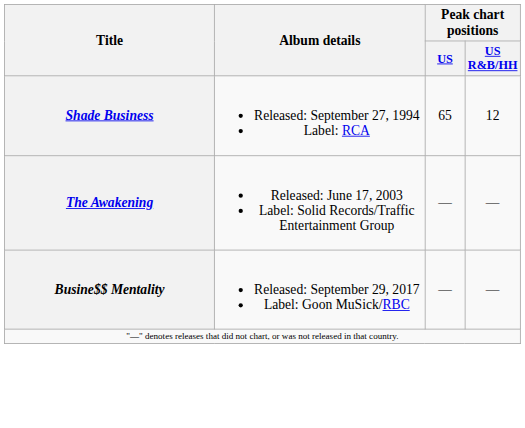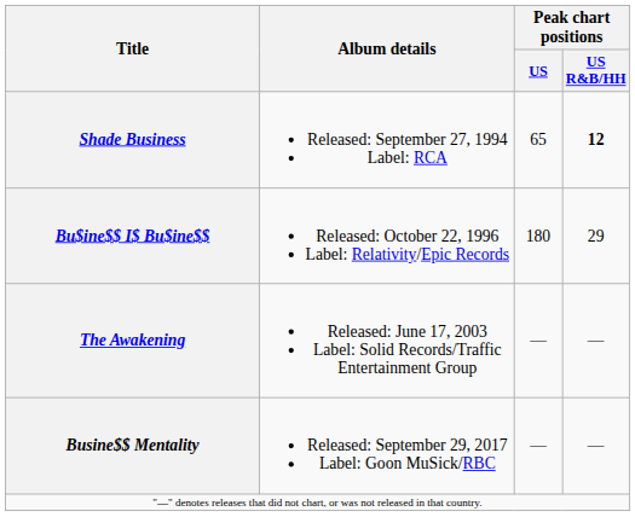 <table class="wikitable plainrowheaders" style="text-align:center;">
 <tr>
 <th rowspan="2" scope="col" style="width:15em;">Title</th>
 <th rowspan="2" scope="col" style="width:15em;">Album details</th>
 <th colspan="2" scope="col">Peak chart positions</th>
 </tr>
 <tr>
 <th scope="col" style="width:2.8em;font-size:90%;"><a href='#'>US</a></th>
 <th scope="col" style="width:2.8em;font-size:90%;"><a href='#'>US R&B/HH</a></th>
 </tr>
 <tr>
 <th scope="row"><em><a href='#'>Shade Business</a></em></th>
 <td><br><ul><li>Released: September 27, 1994</li><li>Label: <a href='#'>RCA</a></li></ul></td>
 <td>65</td>
-<td>12</td>
+<td><strong>12</strong></td>
+</tr>
+<tr>
+<th scope="row"><em><a href='#'>Bu$ine$$ I$ Bu$ine$$</a></em></th>
+<td><br><ul><li>Released: October 22, 1996</li><li>Label: <a href='#'>Relativity</a>/<a href='#'>Epic Records</a></li></ul></td>
+<td>180</td>
+<td>29</td>
 </tr>
 <tr>
 <th scope="row"><em><a href='#'>The Awakening</a></em></th>
 <td><br><ul><li>Released: June 17, 2003</li><li>Label: Solid Records/Traffic Entertainment Group</li></ul></td>
 <td>—</td>
 <td>—</td>
 </tr>
 <tr>
 <th scope="row"><em>Busine$$ Mentality</em></th>
 <td><br><ul><li>Released: September 29, 2017</li><li>Label: Goon MuSick/<a href='#'>RBC</a></li></ul></td>
 <td>—</td>
 <td>—</td>
 </tr>
 <tr>
 <td colspan="4" style="text-align:center; font-size:8pt;">"—" denotes releases that did not chart, or was not released in that country.</td>
 </tr>
 </table>
